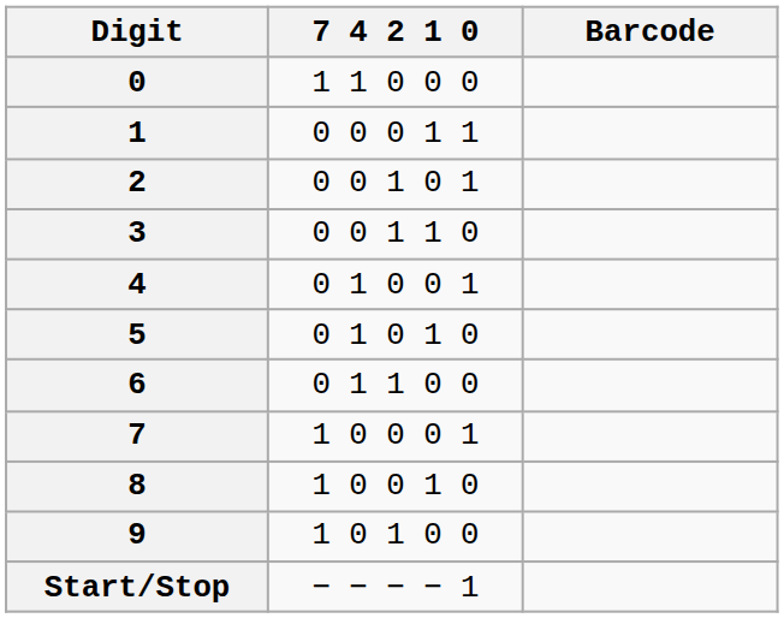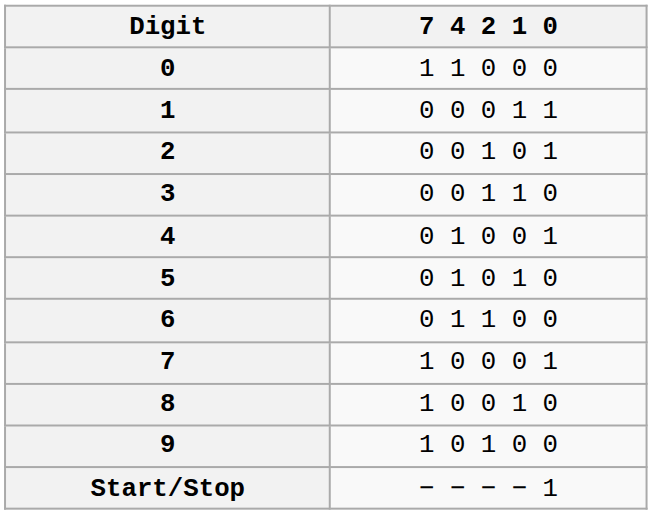 <table class="wikitable" style="width:25em;margin-left:0.5in" align="left" cellspacing="0" cellpadding="2" border="1">
 <tr align="center">
 <th bgcolor="#E0E0E0" width="34%">Digit</th>
 <th bgcolor="#E0E0E0" width="33%">7 4 2 1 0</th>
-<th bgcolor="#E0E0E0" width="33%">Barcode</th>
 </tr>
 <tr align="center">
 <th bgcolor="#F0F0F0">0</th>
 <td>1 1 0 0 0</td>
-<td></td>
 </tr>
 <tr align="center">
 <th bgcolor="#F0F0F0">1</th>
 <td>0 0 0 1 1</td>
-<td></td>
 </tr>
 <tr align="center">
 <th bgcolor="#F0F0F0">2</th>
 <td>0 0 1 0 1</td>
-<td></td>
 </tr>
 <tr align="center">
 <th bgcolor="#F0F0F0">3</th>
 <td>0 0 1 1 0</td>
-<td></td>
 </tr>
 <tr align="center">
 <th bgcolor="#F0F0F0">4</th>
 <td>0 1 0 0 1</td>
-<td></td>
 </tr>
 <tr align="center">
 <th bgcolor="#F0F0F0">5</th>
 <td>0 1 0 1 0</td>
-<td></td>
 </tr>
 <tr align="center">
 <th bgcolor="#F0F0F0">6</th>
 <td>0 1 1 0 0</td>
-<td></td>
 </tr>
 <tr align="center">
 <th bgcolor="#F0F0F0">7</th>
 <td>1 0 0 0 1</td>
-<td></td>
 </tr>
 <tr align="center">
 <th bgcolor="#F0F0F0">8</th>
 <td>1 0 0 1 0</td>
-<td></td>
 </tr>
 <tr align="center">
 <th bgcolor="#F0F0F0">9</th>
 <td>1 0 1 0 0</td>
-<td></td>
 </tr>
 <tr align="center">
 <th bgcolor="#F0F0F0">Start/Stop</th>
 <td>− − − − 1</td>
-<td></td>
 </tr>
 </table>
